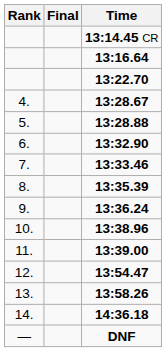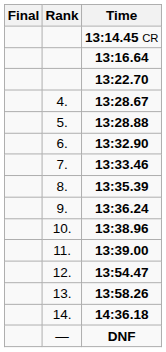 <table class="wikitable" style="border-collapse: collapse; font-size: 90%;">
 <tr>
+<th>Final</th>
 <th>Rank</th>
-<th>Final</th>
 <th>Time</th>
 </tr>
 <tr>
+<td></td>
 <td align="center"></td>
-<td></td>
 <td align="center"><strong>13:14.45</strong> <small>CR</small></td>
 </tr>
 <tr>
+<td></td>
 <td align="center"></td>
-<td></td>
 <td align="center"><strong>13:16.64</strong></td>
 </tr>
 <tr>
+<td></td>
 <td align="center"></td>
-<td></td>
 <td align="center"><strong>13:22.70</strong></td>
 </tr>
 <tr>
+<td></td>
 <td align="center">4.</td>
-<td></td>
 <td align="center"><strong>13:28.67</strong></td>
 </tr>
 <tr>
+<td></td>
 <td align="center">5.</td>
-<td></td>
 <td align="center"><strong>13:28.88</strong></td>
 </tr>
 <tr>
+<td></td>
 <td align="center">6.</td>
-<td></td>
 <td align="center"><strong>13:32.90</strong></td>
 </tr>
 <tr>
+<td></td>
 <td align="center">7.</td>
-<td></td>
 <td align="center"><strong>13:33.46</strong></td>
 </tr>
 <tr>
+<td></td>
 <td align="center">8.</td>
-<td></td>
 <td align="center"><strong>13:35.39</strong></td>
 </tr>
 <tr>
+<td></td>
 <td align="center">9.</td>
-<td></td>
 <td align="center"><strong>13:36.24</strong></td>
 </tr>
 <tr>
+<td></td>
 <td align="center">10.</td>
-<td></td>
 <td align="center"><strong>13:38.96</strong></td>
 </tr>
 <tr>
+<td></td>
 <td align="center">11.</td>
-<td></td>
 <td align="center"><strong>13:39.00</strong></td>
 </tr>
 <tr>
+<td></td>
 <td align="center">12.</td>
-<td></td>
 <td align="center"><strong>13:54.47</strong></td>
 </tr>
 <tr>
+<td></td>
 <td align="center">13.</td>
-<td></td>
 <td align="center"><strong>13:58.26</strong></td>
 </tr>
 <tr>
+<td></td>
 <td align="center">14.</td>
-<td></td>
 <td align="center"><strong>14:36.18</strong></td>
 </tr>
 <tr>
+<td></td>
 <td align="center">—</td>
-<td></td>
 <td align="center"><strong>DNF</strong></td>
 </tr>
 </table>
